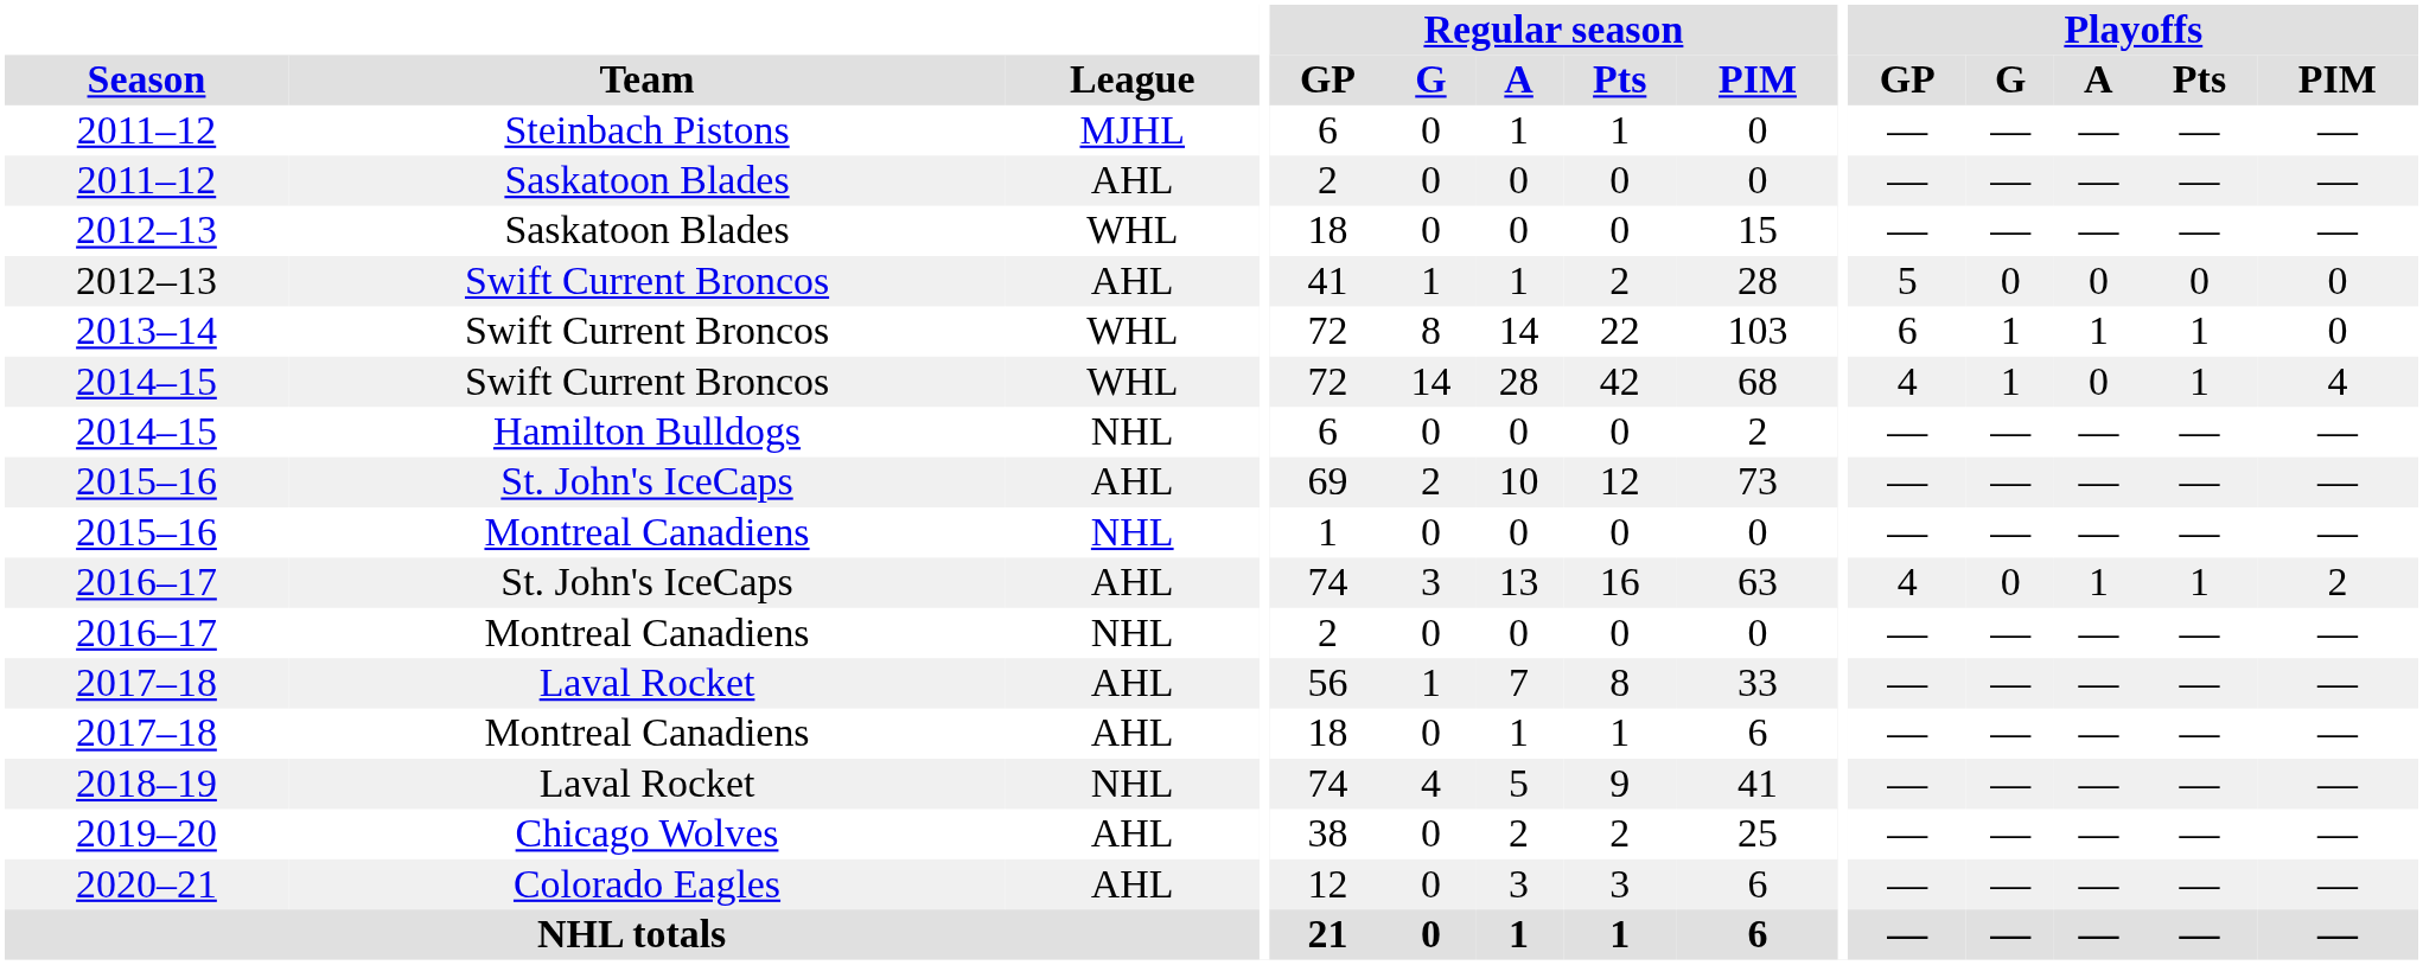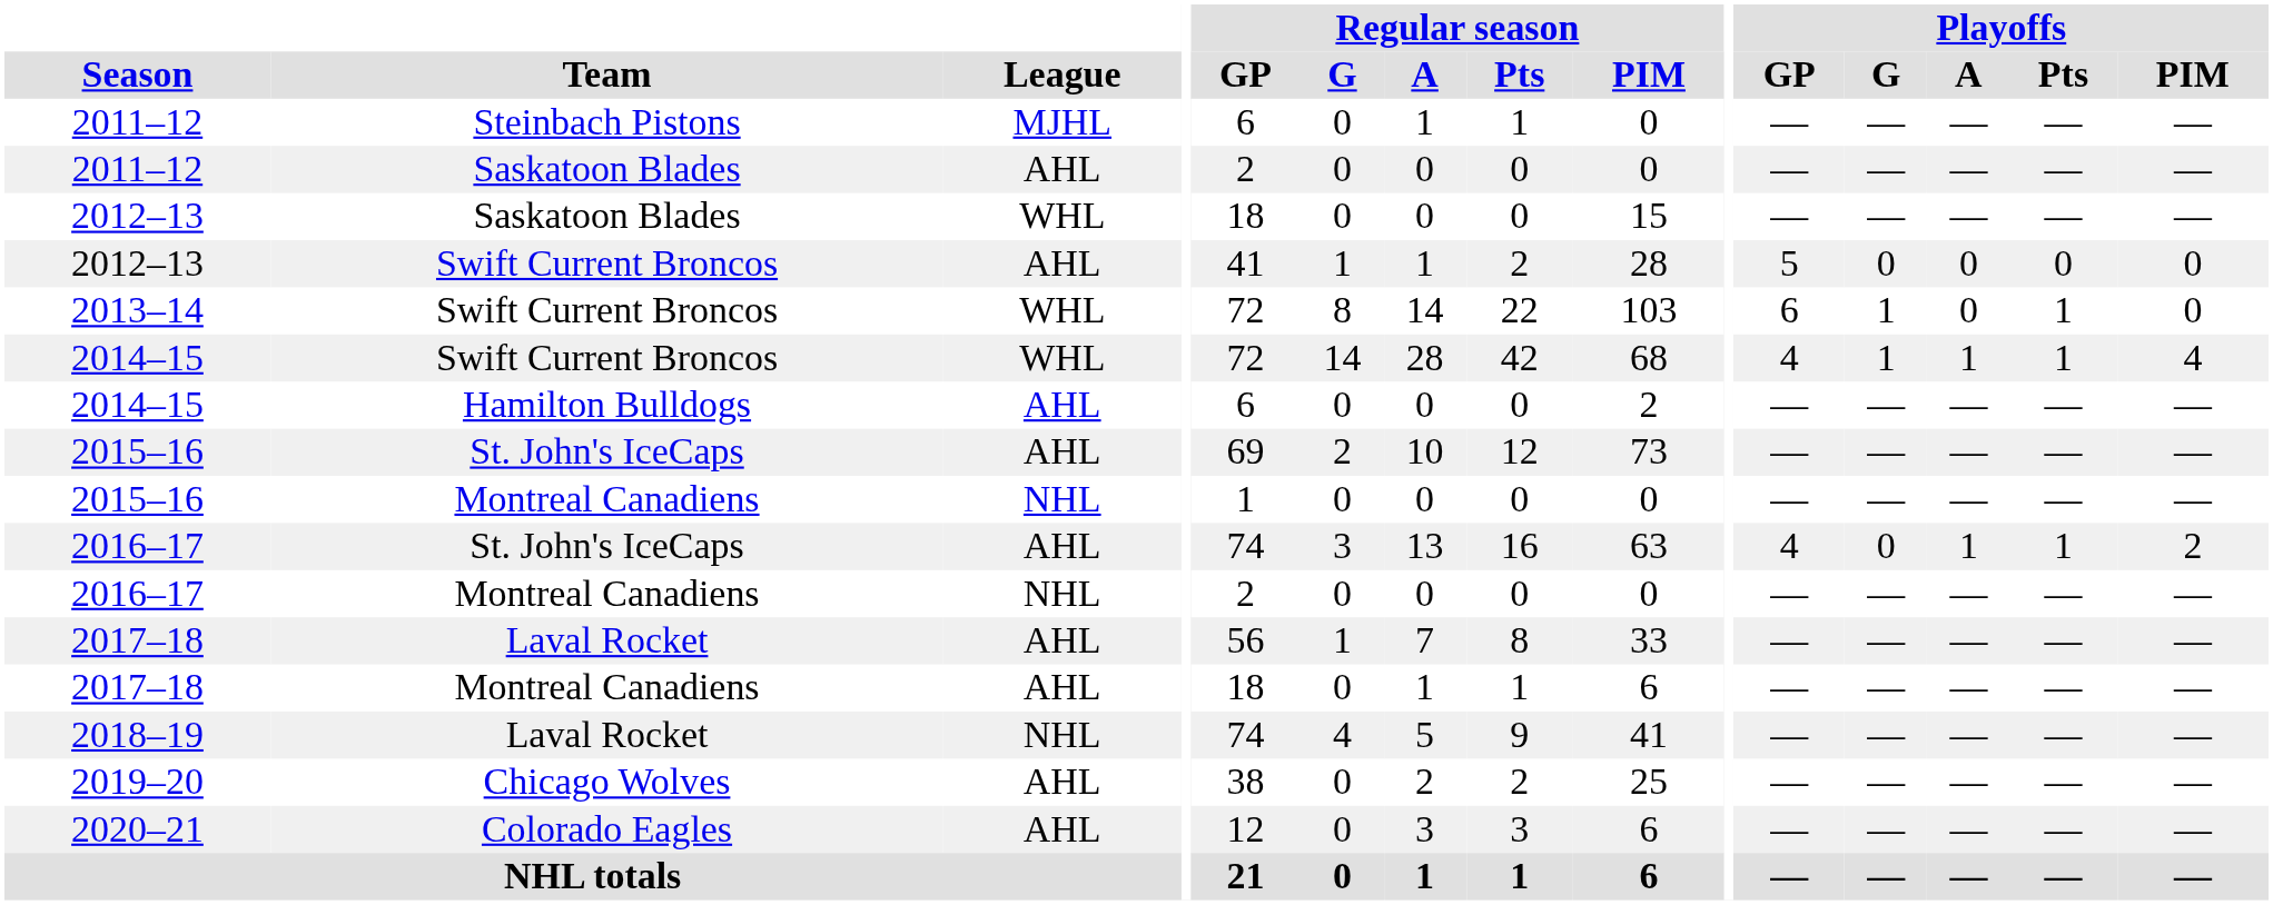 <table border="0" cellpadding="1" cellspacing="0" style="text-align:center; width:60em">
 <tr bgcolor="#e0e0e0">
 <th colspan="3" bgcolor="#ffffff"></th>
 <th rowspan="99" bgcolor="#ffffff"></th>
 <th colspan="5"><a href='#'>Regular season</a></th>
 <th rowspan="99" bgcolor="#ffffff"></th>
 <th colspan="5"><a href='#'>Playoffs</a></th>
 </tr>
 <tr bgcolor="#e0e0e0">
 <th><a href='#'>Season</a></th>
 <th>Team</th>
 <th>League</th>
 <th>GP</th>
 <th><a href='#'>G</a></th>
 <th><a href='#'>A</a></th>
 <th><a href='#'>Pts</a></th>
 <th><a href='#'>PIM</a></th>
 <th>GP</th>
 <th>G</th>
 <th>A</th>
 <th>Pts</th>
 <th>PIM</th>
 </tr>
 <tr>
 <td><a href='#'>2011–12</a></td>
 <td><a href='#'>Steinbach Pistons</a></td>
 <td><a href='#'>MJHL</a></td>
 <td>6</td>
 <td>0</td>
 <td>1</td>
 <td>1</td>
 <td>0</td>
 <td>—</td>
 <td>—</td>
 <td>—</td>
 <td>—</td>
 <td>—</td>
 </tr>
 <tr bgcolor="#f0f0f0">
 <td><a href='#'>2011–12</a></td>
 <td><a href='#'>Saskatoon Blades</a></td>
 <td>AHL</td>
 <td>2</td>
 <td>0</td>
 <td>0</td>
 <td>0</td>
 <td>0</td>
 <td>—</td>
 <td>—</td>
 <td>—</td>
 <td>—</td>
 <td>—</td>
 </tr>
 <tr>
 <td><a href='#'>2012–13</a></td>
 <td>Saskatoon Blades</td>
 <td>WHL</td>
 <td>18</td>
 <td>0</td>
 <td>0</td>
 <td>0</td>
 <td>15</td>
 <td>—</td>
 <td>—</td>
 <td>—</td>
 <td>—</td>
 <td>—</td>
 </tr>
 <tr bgcolor="#f0f0f0">
 <td>2012–13</td>
 <td><a href='#'>Swift Current Broncos</a></td>
 <td>AHL</td>
 <td>41</td>
 <td>1</td>
 <td>1</td>
 <td>2</td>
 <td>28</td>
 <td>5</td>
 <td>0</td>
 <td>0</td>
 <td>0</td>
 <td>0</td>
 </tr>
 <tr>
 <td><a href='#'>2013–14</a></td>
 <td>Swift Current Broncos</td>
 <td>WHL</td>
 <td>72</td>
 <td>8</td>
 <td>14</td>
 <td>22</td>
 <td>103</td>
 <td>6</td>
 <td>1</td>
-<td>1</td>
+<td>0</td>
 <td>1</td>
 <td>0</td>
 </tr>
 <tr bgcolor="#f0f0f0">
 <td><a href='#'>2014–15</a></td>
 <td>Swift Current Broncos</td>
 <td>WHL</td>
 <td>72</td>
 <td>14</td>
 <td>28</td>
 <td>42</td>
 <td>68</td>
 <td>4</td>
 <td>1</td>
-<td>0</td>
+<td>1</td>
 <td>1</td>
 <td>4</td>
 </tr>
 <tr>
 <td><a href='#'>2014–15</a></td>
 <td><a href='#'>Hamilton Bulldogs</a></td>
-<td>NHL</td>
+<td><a href='#'>AHL</a></td>
 <td>6</td>
 <td>0</td>
 <td>0</td>
 <td>0</td>
 <td>2</td>
 <td>—</td>
 <td>—</td>
 <td>—</td>
 <td>—</td>
 <td>—</td>
 </tr>
 <tr bgcolor="#f0f0f0">
 <td><a href='#'>2015–16</a></td>
 <td><a href='#'>St. John's IceCaps</a></td>
 <td>AHL</td>
 <td>69</td>
 <td>2</td>
 <td>10</td>
 <td>12</td>
 <td>73</td>
 <td>—</td>
 <td>—</td>
 <td>—</td>
 <td>—</td>
 <td>—</td>
 </tr>
 <tr>
 <td><a href='#'>2015–16</a></td>
 <td><a href='#'>Montreal Canadiens</a></td>
 <td><a href='#'>NHL</a></td>
 <td>1</td>
 <td>0</td>
 <td>0</td>
 <td>0</td>
 <td>0</td>
 <td>—</td>
 <td>—</td>
 <td>—</td>
 <td>—</td>
 <td>—</td>
 </tr>
 <tr bgcolor="#f0f0f0">
 <td><a href='#'>2016–17</a></td>
 <td>St. John's IceCaps</td>
 <td>AHL</td>
 <td>74</td>
 <td>3</td>
 <td>13</td>
 <td>16</td>
 <td>63</td>
 <td>4</td>
 <td>0</td>
 <td>1</td>
 <td>1</td>
 <td>2</td>
 </tr>
 <tr>
 <td><a href='#'>2016–17</a></td>
 <td>Montreal Canadiens</td>
 <td>NHL</td>
 <td>2</td>
 <td>0</td>
 <td>0</td>
 <td>0</td>
 <td>0</td>
 <td>—</td>
 <td>—</td>
 <td>—</td>
 <td>—</td>
 <td>—</td>
 </tr>
 <tr bgcolor="#f0f0f0">
 <td><a href='#'>2017–18</a></td>
 <td><a href='#'>Laval Rocket</a></td>
 <td>AHL</td>
 <td>56</td>
 <td>1</td>
 <td>7</td>
 <td>8</td>
 <td>33</td>
 <td>—</td>
 <td>—</td>
 <td>—</td>
 <td>—</td>
 <td>—</td>
 </tr>
 <tr>
 <td><a href='#'>2017–18</a></td>
 <td>Montreal Canadiens</td>
 <td>AHL</td>
 <td>18</td>
 <td>0</td>
 <td>1</td>
 <td>1</td>
 <td>6</td>
 <td>—</td>
 <td>—</td>
 <td>—</td>
 <td>—</td>
 <td>—</td>
 </tr>
 <tr bgcolor="#f0f0f0">
 <td><a href='#'>2018–19</a></td>
 <td>Laval Rocket</td>
 <td>NHL</td>
 <td>74</td>
 <td>4</td>
 <td>5</td>
 <td>9</td>
 <td>41</td>
 <td>—</td>
 <td>—</td>
 <td>—</td>
 <td>—</td>
 <td>—</td>
 </tr>
 <tr>
 <td><a href='#'>2019–20</a></td>
 <td><a href='#'>Chicago Wolves</a></td>
 <td>AHL</td>
 <td>38</td>
 <td>0</td>
 <td>2</td>
 <td>2</td>
 <td>25</td>
 <td>—</td>
 <td>—</td>
 <td>—</td>
 <td>—</td>
 <td>—</td>
 </tr>
 <tr bgcolor="#f0f0f0">
 <td><a href='#'>2020–21</a></td>
 <td><a href='#'>Colorado Eagles</a></td>
 <td>AHL</td>
 <td>12</td>
 <td>0</td>
 <td>3</td>
 <td>3</td>
 <td>6</td>
 <td>—</td>
 <td>—</td>
 <td>—</td>
 <td>—</td>
 <td>—</td>
 </tr>
 <tr bgcolor="#e0e0e0">
 <th colspan="3">NHL totals</th>
 <th>21</th>
 <th>0</th>
 <th>1</th>
 <th>1</th>
 <th>6</th>
 <th>—</th>
 <th>—</th>
 <th>—</th>
 <th>—</th>
 <th>—</th>
 </tr>
 </table>
